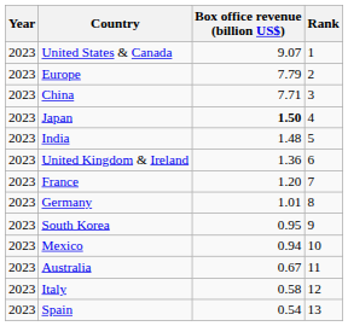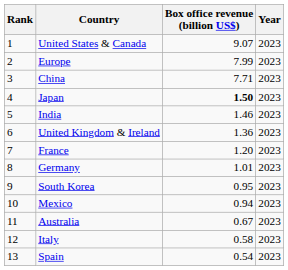 <table class="wikitable sortable">
 <tr>
-<th>Year</th>
+<th>Rank</th>
 <th>Country</th>
 <th>Box office revenue<br>(billion <a href='#'>US$</a>)</th>
-<th>Rank</th>
+<th>Year</th>
 </tr>
 <tr>
-<td>2023</td>
+<td>1</td>
 <td> <a href='#'>United States</a> &  <a href='#'>Canada</a></td>
 <td align="right">9.07</td>
-<td>1</td>
+<td>2023</td>
 </tr>
 <tr>
+<td>2</td>
+<td> <a href='#'>Europe</a></td>
+<td align="right">7.99</td>
 <td>2023</td>
-<td> <a href='#'>Europe</a></td>
-<td align="right">7.79</td>
-<td>2</td>
 </tr>
 <tr>
-<td>2023</td>
+<td>3</td>
 <td> <a href='#'>China</a></td>
 <td align="right">7.71</td>
-<td>3</td>
+<td>2023</td>
 </tr>
 <tr>
-<td>2023</td>
+<td>4</td>
 <td> <a href='#'>Japan</a></td>
 <td align="right"><strong>1.50</strong></td>
-<td>4</td>
+<td>2023</td>
 </tr>
 <tr>
+<td>5</td>
+<td> <a href='#'>India</a></td>
+<td align="right">1.46</td>
 <td>2023</td>
-<td> <a href='#'>India</a></td>
-<td align="right">1.48</td>
-<td>5</td>
 </tr>
 <tr>
-<td>2023</td>
+<td>6</td>
 <td> <a href='#'>United Kingdom</a> &  <a href='#'>Ireland</a></td>
 <td align="right">1.36</td>
-<td>6</td>
+<td>2023</td>
 </tr>
 <tr>
-<td>2023</td>
+<td>7</td>
 <td> <a href='#'>France</a></td>
 <td align="right">1.20</td>
-<td>7</td>
+<td>2023</td>
 </tr>
 <tr>
-<td>2023</td>
+<td>8</td>
 <td> <a href='#'>Germany</a></td>
 <td align="right">1.01</td>
-<td>8</td>
+<td>2023</td>
 </tr>
 <tr>
-<td>2023</td>
+<td>9</td>
 <td> <a href='#'>South Korea</a></td>
 <td align="right">0.95</td>
-<td>9</td>
+<td>2023</td>
 </tr>
 <tr>
-<td>2023</td>
+<td>10</td>
 <td> <a href='#'>Mexico</a></td>
 <td align="right">0.94</td>
-<td>10</td>
+<td>2023</td>
 </tr>
 <tr>
-<td>2023</td>
+<td>11</td>
 <td> <a href='#'>Australia</a></td>
 <td align="right">0.67</td>
-<td>11</td>
+<td>2023</td>
 </tr>
 <tr>
-<td>2023</td>
+<td>12</td>
 <td> <a href='#'>Italy</a></td>
 <td align="right">0.58</td>
-<td>12</td>
+<td>2023</td>
 </tr>
 <tr>
-<td>2023</td>
+<td>13</td>
 <td> <a href='#'>Spain</a></td>
 <td align="right">0.54</td>
-<td>13</td>
+<td>2023</td>
 </tr>
 </table>
